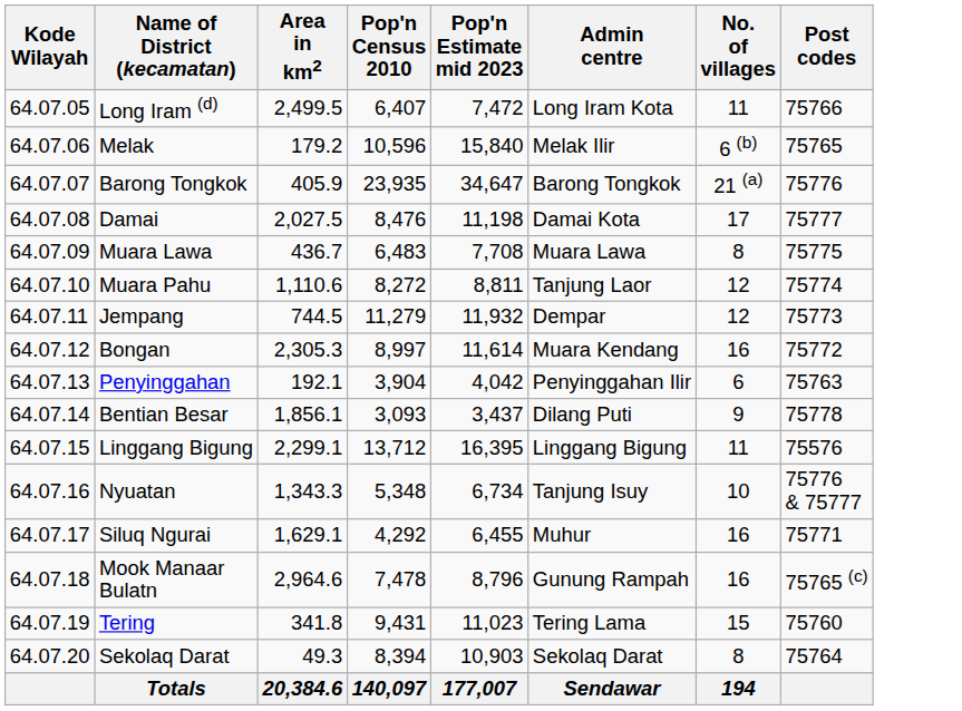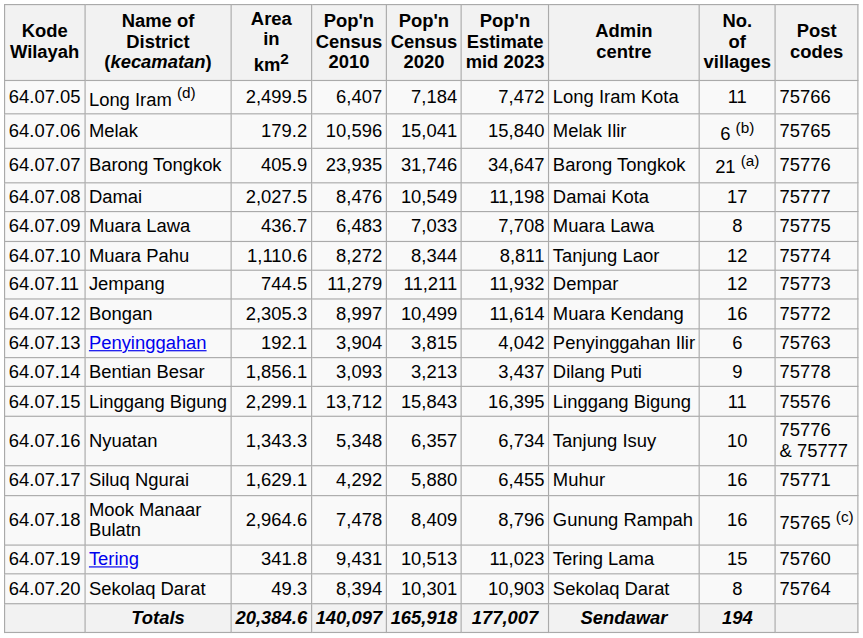 <table class="sortable wikitable">
 <tr>
 <th>Kode <br>Wilayah</th>
 <th>Name of<br>District <br>(<em>kecamatan</em>)</th>
 <th>Area <br>in<br> km<sup>2</sup></th>
 <th>Pop'n<br>Census<br>2010</th>
+<th>Pop'n<br>Census<br>2020</th>
 <th>Pop'n<br>Estimate<br>mid 2023</th>
 <th>Admin<br>centre</th>
 <th>No. <br>of <br>villages</th>
 <th>Post<br>codes</th>
 </tr>
 <tr>
 <td>64.07.05</td>
 <td>Long Iram <sup>(d)</sup></td>
 <td align="right">2,499.5</td>
 <td align="right">6,407</td>
+<td align="right">7,184</td>
 <td align="right">7,472</td>
 <td>Long Iram Kota</td>
 <td align="center">11</td>
 <td>75766</td>
 </tr>
 <tr>
 <td>64.07.06</td>
 <td>Melak</td>
 <td align="right">179.2</td>
 <td align="right">10,596</td>
+<td align="right">15,041</td>
 <td align="right">15,840</td>
 <td>Melak Ilir</td>
 <td align="center">6 <sup>(b)</sup></td>
 <td>75765</td>
 </tr>
 <tr>
 <td>64.07.07</td>
 <td>Barong Tongkok</td>
 <td align="right">405.9</td>
 <td align="right">23,935</td>
+<td align="right">31,746</td>
 <td align="right">34,647</td>
 <td>Barong Tongkok</td>
 <td align="center">21 <sup>(a)</sup></td>
 <td>75776</td>
 </tr>
 <tr>
 <td>64.07.08</td>
 <td>Damai</td>
 <td align="right">2,027.5</td>
 <td align="right">8,476</td>
+<td align="right">10,549</td>
 <td align="right">11,198</td>
 <td>Damai Kota</td>
 <td align="center">17</td>
 <td>75777</td>
 </tr>
 <tr>
 <td>64.07.09</td>
 <td>Muara Lawa</td>
 <td align="right">436.7</td>
 <td align="right">6,483</td>
+<td align="right">7,033</td>
 <td align="right">7,708</td>
 <td>Muara Lawa</td>
 <td align="center">8</td>
 <td>75775</td>
 </tr>
 <tr>
 <td>64.07.10</td>
 <td>Muara Pahu</td>
 <td align="right">1,110.6</td>
 <td align="right">8,272</td>
+<td align="right">8,344</td>
 <td align="right">8,811</td>
 <td>Tanjung Laor</td>
 <td align="center">12</td>
 <td>75774</td>
 </tr>
 <tr>
 <td>64.07.11</td>
 <td>Jempang</td>
 <td align="right">744.5</td>
 <td align="right">11,279</td>
+<td align="right">11,211</td>
 <td align="right">11,932</td>
 <td>Dempar</td>
 <td align="center">12</td>
 <td>75773</td>
 </tr>
 <tr>
 <td>64.07.12</td>
 <td>Bongan</td>
 <td align="right">2,305.3</td>
 <td align="right">8,997</td>
+<td align="right">10,499</td>
 <td align="right">11,614</td>
 <td>Muara Kendang</td>
 <td align="center">16</td>
 <td>75772</td>
 </tr>
 <tr>
 <td>64.07.13</td>
 <td><a href='#'>Penyinggahan</a></td>
 <td align="right">192.1</td>
 <td align="right">3,904</td>
+<td align="right">3,815</td>
 <td align="right">4,042</td>
 <td>Penyinggahan Ilir</td>
 <td align="center">6</td>
 <td>75763</td>
 </tr>
 <tr>
 <td>64.07.14</td>
 <td>Bentian Besar</td>
 <td align="right">1,856.1</td>
 <td align="right">3,093</td>
+<td align="right">3,213</td>
 <td align="right">3,437</td>
 <td>Dilang Puti</td>
 <td align="center">9</td>
 <td>75778</td>
 </tr>
 <tr>
 <td>64.07.15</td>
 <td>Linggang Bigung</td>
 <td align="right">2,299.1</td>
 <td align="right">13,712</td>
+<td align="right">15,843</td>
 <td align="right">16,395</td>
 <td>Linggang Bigung</td>
 <td align="center">11</td>
 <td>75576</td>
 </tr>
 <tr>
 <td>64.07.16</td>
 <td>Nyuatan</td>
 <td align="right">1,343.3</td>
 <td align="right">5,348</td>
+<td align="right">6,357</td>
 <td align="right">6,734</td>
 <td>Tanjung Isuy</td>
 <td align="center">10</td>
 <td>75776<br>& 75777</td>
 </tr>
 <tr>
 <td>64.07.17</td>
 <td>Siluq Ngurai</td>
 <td align="right">1,629.1</td>
 <td align="right">4,292</td>
+<td align="right">5,880</td>
 <td align="right">6,455</td>
 <td>Muhur</td>
 <td align="center">16</td>
 <td>75771</td>
 </tr>
 <tr>
 <td>64.07.18</td>
 <td>Mook Manaar<br>Bulatn</td>
 <td align="right">2,964.6</td>
 <td align="right">7,478</td>
+<td align="right">8,409</td>
 <td align="right">8,796</td>
 <td>Gunung Rampah</td>
 <td align="center">16</td>
 <td>75765 <sup>(c)</sup></td>
 </tr>
 <tr>
 <td>64.07.19</td>
 <td><a href='#'>Tering</a></td>
 <td align="right">341.8</td>
 <td align="right">9,431</td>
+<td align="right">10,513</td>
 <td align="right">11,023</td>
 <td>Tering Lama</td>
 <td align="center">15</td>
 <td>75760</td>
 </tr>
 <tr>
 <td>64.07.20</td>
 <td>Sekolaq Darat</td>
 <td align="right">49.3</td>
 <td align="right">8,394</td>
+<td align="right">10,301</td>
 <td align="right">10,903</td>
 <td>Sekolaq Darat</td>
 <td align="center">8</td>
 <td>75764</td>
 </tr>
 <tr>
 <th></th>
 <th><strong><em>Totals</em></strong></th>
 <th align="right"><em>20,384.6</em></th>
 <th align="right"><em>140,097</em></th>
+<th align="right"><em>165,918</em></th>
 <th align="right"><em>177,007</em></th>
 <th><em>Sendawar</em></th>
 <th align="center"><em>194</em></th>
 <th></th>
 </tr>
 </table>
